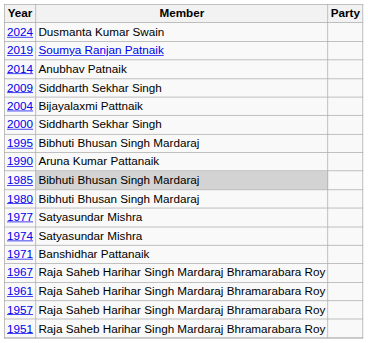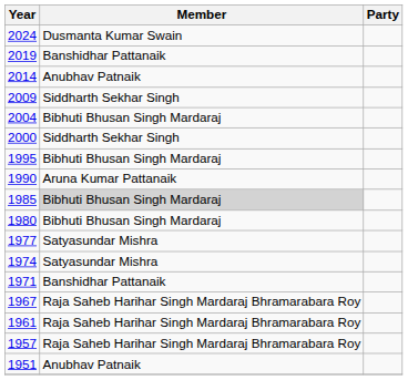 <table class="wikitable sortable">
 <tr>
 <th>Year</th>
 <th>Member</th>
 <th colspan=2>Party</th>
 </tr>
 <tr>
 <td><a href='#'>2024</a></td>
 <td>Dusmanta Kumar Swain</td>
 <td></td>
 </tr>
 <tr>
 <td><a href='#'>2019</a></td>
-<td><a href='#'>Soumya Ranjan Patnaik</a></td>
+<td>Banshidhar Pattanaik</td>
 <td></td>
 </tr>
 <tr>
 <td><a href='#'>2014</a></td>
 <td>Anubhav Patnaik</td>
 <td></td>
 </tr>
 <tr>
 <td><a href='#'>2009</a></td>
 <td>Siddharth Sekhar Singh</td>
 <td></td>
 </tr>
 <tr>
 <td><a href='#'>2004</a></td>
-<td>Bijayalaxmi Pattnaik</td>
+<td>Bibhuti Bhusan Singh Mardaraj</td>
 <td></td>
 </tr>
 <tr>
 <td><a href='#'>2000</a></td>
 <td>Siddharth Sekhar Singh</td>
 <td></td>
 </tr>
 <tr>
 <td><a href='#'>1995</a></td>
 <td>Bibhuti Bhusan Singh Mardaraj</td>
 <td></td>
 </tr>
 <tr>
 <td><a href='#'>1990</a></td>
 <td>Aruna Kumar Pattanaik</td>
 <td></td>
 </tr>
 <tr>
 <td><a href='#'>1985</a></td>
 <td style="background: lightgrey;">Bibhuti Bhusan Singh Mardaraj</td>
 <td></td>
 </tr>
 <tr>
 <td><a href='#'>1980</a></td>
 <td>Bibhuti Bhusan Singh Mardaraj</td>
 <td></td>
 </tr>
 <tr>
 <td><a href='#'>1977</a></td>
 <td>Satyasundar Mishra</td>
 <td></td>
 </tr>
 <tr>
 <td><a href='#'>1974</a></td>
 <td>Satyasundar Mishra</td>
 <td></td>
 </tr>
 <tr>
 <td><a href='#'>1971</a></td>
 <td>Banshidhar Pattanaik</td>
 <td></td>
 </tr>
 <tr>
 <td><a href='#'>1967</a></td>
 <td>Raja Saheb Harihar Singh Mardaraj Bhramarabara Roy</td>
 <td></td>
 </tr>
 <tr>
 <td><a href='#'>1961</a></td>
 <td>Raja Saheb Harihar Singh Mardaraj Bhramarabara Roy</td>
 <td></td>
 </tr>
 <tr>
 <td><a href='#'>1957</a></td>
 <td>Raja Saheb Harihar Singh Mardaraj Bhramarabara Roy</td>
 <td></td>
 </tr>
 <tr>
 <td><a href='#'>1951</a></td>
-<td>Raja Saheb Harihar Singh Mardaraj Bhramarabara Roy</td>
+<td>Anubhav Patnaik</td>
 <td></td>
 </tr>
 <tr>
 </tr>
 </table>
